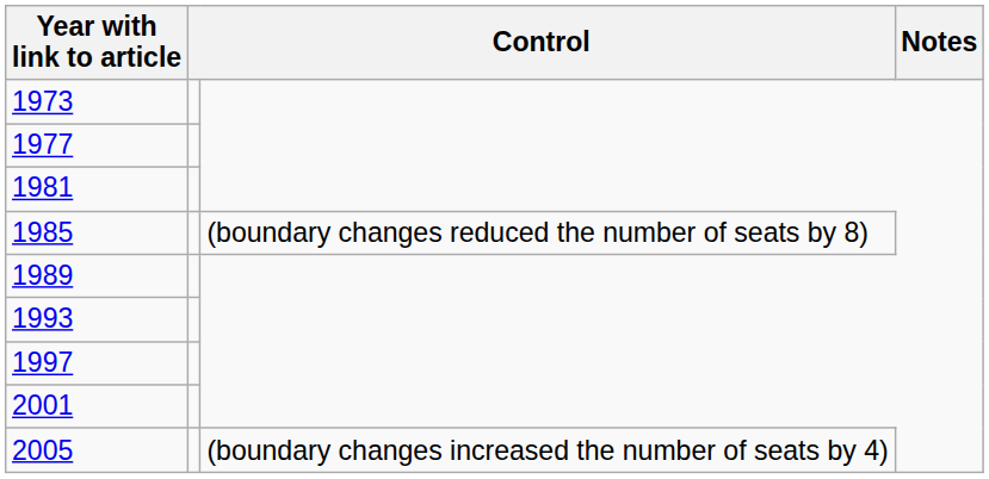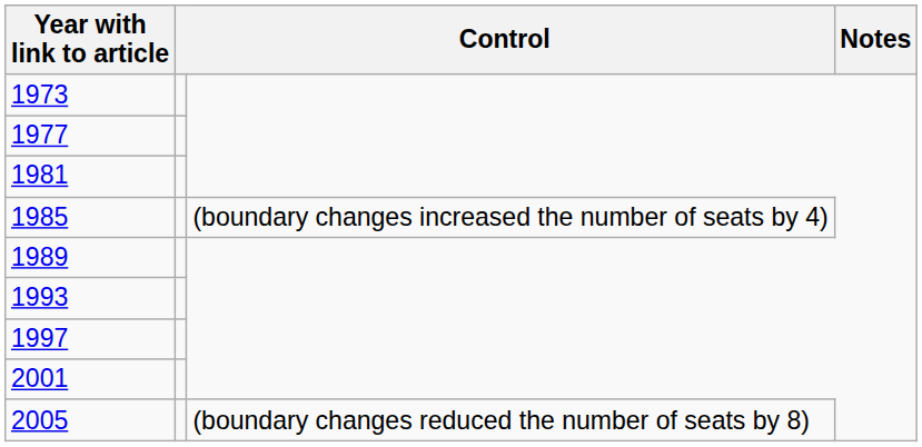 <table class="wikitable">
 <tr>
 <th>Year with<br>link to article</th>
 <th colspan=2>Control</th>
 <th>Notes</th>
 </tr>
 <tr>
 <td><a href='#'>1973</a></td>
 <td></td>
 </tr>
 <tr>
 <td><a href='#'>1977</a></td>
 <td></td>
 </tr>
 <tr>
 <td><a href='#'>1981</a></td>
 <td></td>
 </tr>
 <tr>
 <td><a href='#'>1985</a></td>
 <td></td>
-<td>(boundary changes reduced the number of seats by 8)</td>
+<td>(boundary changes increased the number of seats by 4)</td>
 </tr>
 <tr>
 <td><a href='#'>1989</a></td>
 <td></td>
 </tr>
 <tr>
 <td><a href='#'>1993</a></td>
 <td></td>
 </tr>
 <tr>
 <td><a href='#'>1997</a></td>
 <td></td>
 </tr>
 <tr>
 <td><a href='#'>2001</a></td>
 <td></td>
 </tr>
 <tr>
 <td><a href='#'>2005</a></td>
 <td></td>
-<td>(boundary changes increased the number of seats by 4)</td>
+<td>(boundary changes reduced the number of seats by 8)</td>
 </tr>
 </table>
